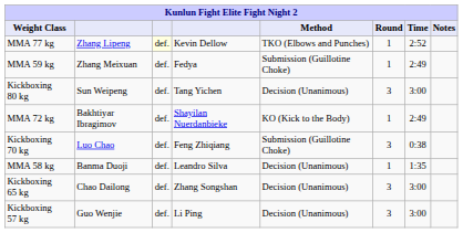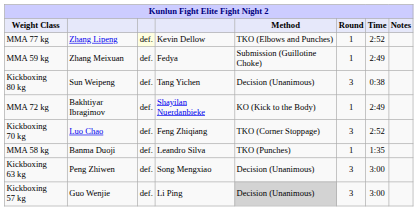 <table class="wikitable" style="font-size: 80%;">
 <tr>
 <th colspan="8" style="background-color: #ccf; color: #000080; text-align: center;"><strong>Kunlun Fight Elite Fight Night 2</strong></th>
 </tr>
 <tr>
 <th colspan="1" style="background-color: #E6E8FA; color: #000000; text-align: center;">Weight Class</th>
 <th colspan="1" style="background-color: #E6E8FA; color: #000000; text-align: center;"></th>
 <th colspan="1" style="background-color: #E6E8FA; color: #000000; text-align: center;"></th>
 <th colspan="1" style="background-color: #E6E8FA; color: #000000; text-align: center;"></th>
 <th colspan="1" style="background-color: #E6E8FA; color: #000000; text-align: center;">Method</th>
 <th colspan="1" style="background-color: #E6E8FA; color: #000000; text-align: center;">Round</th>
 <th colspan="1" style="background-color: #E6E8FA; color: #000000; text-align: center;">Time</th>
 <th colspan="1" style="background-color: #E6E8FA; color: #000000; text-align: center;">Notes</th>
 </tr>
 <tr>
 <td>MMA 77 kg</td>
 <td> <a href='#'>Zhang Lipeng</a></td>
 <td align=center style="background: lightyellow;">def.</td>
 <td> Kevin Dellow</td>
 <td>TKO (Elbows and Punches)</td>
 <td align=center>1</td>
 <td align=center>2:52</td>
 <td></td>
 </tr>
 <tr>
 <td>MMA 59 kg</td>
 <td> Zhang Meixuan</td>
 <td align=center>def.</td>
 <td> Fedya</td>
 <td>Submission (Guillotine Choke)</td>
 <td align=center>1</td>
 <td align=center>2:49</td>
 <td></td>
 </tr>
 <tr>
 <td>Kickboxing 80 kg</td>
 <td> Sun Weipeng</td>
 <td align=center>def.</td>
 <td> Tang Yichen</td>
 <td>Decision (Unanimous)</td>
 <td align=center>3</td>
-<td align=center>3:00</td>
+<td align=center>0:38</td>
 <td></td>
 </tr>
 <tr>
 <td>MMA 72 kg</td>
 <td> Bakhtiyar Ibragimov</td>
 <td align=center>def.</td>
 <td> <a href='#'>Shayilan Nuerdanbieke</a></td>
 <td>KO (Kick to the Body)</td>
 <td align=center>1</td>
 <td align=center>2:49</td>
 <td></td>
 </tr>
 <tr>
 <td>Kickboxing 70 kg</td>
 <td> <a href='#'>Luo Chao</a></td>
 <td align=center>def.</td>
 <td> Feng Zhiqiang</td>
-<td>Submission (Guillotine Choke)</td>
+<td>TKO (Corner Stoppage)</td>
 <td align=center>3</td>
-<td align=center>0:38</td>
+<td align=center>2:52</td>
 <td></td>
 </tr>
 <tr>
 <td>MMA 58 kg</td>
 <td> Banma Duoji</td>
 <td align=center>def.</td>
 <td> Leandro Silva</td>
-<td>Decision (Unanimous)</td>
+<td>TKO (Punches)</td>
 <td align=center>1</td>
 <td align=center>1:35</td>
 <td></td>
 </tr>
 <tr>
-<td>Kickboxing 65 kg</td>
-<td> Chao Dailong</td>
+<td>Kickboxing 63 kg</td>
+<td> Peng Zhiwen</td>
 <td align=center>def.</td>
-<td> Zhang Songshan</td>
+<td> Song Mengxiao</td>
 <td>Decision (Unanimous)</td>
 <td align=center>3</td>
 <td align=center>3:00</td>
 <td></td>
 </tr>
 <tr>
 <td>Kickboxing 57 kg</td>
 <td> Guo Wenjie</td>
 <td align=center>def.</td>
 <td> Li Ping</td>
-<td>Decision (Unanimous)</td>
+<td style="background: lightgrey;">Decision (Unanimous)</td>
 <td align=center>3</td>
 <td align=center>3:00</td>
 <td></td>
 </tr>
 </table>
